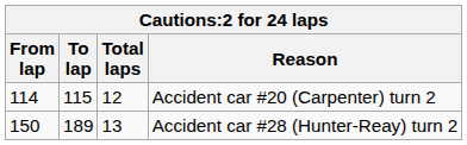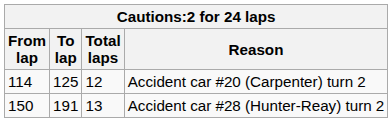 <table class="wikitable" style="font-size: 95%">
 <tr>
 <th colspan=4>Cautions:2 for 24 laps</th>
 </tr>
 <tr>
 <th>From<br>lap</th>
 <th>To<br>lap</th>
 <th>Total<br>laps</th>
 <th>Reason</th>
 </tr>
 <tr>
 <td>114</td>
-<td>115</td>
+<td>125</td>
 <td>12</td>
 <td>Accident car #20 (Carpenter) turn 2</td>
 </tr>
 <tr>
 <td>150</td>
-<td>189</td>
+<td>191</td>
 <td>13</td>
 <td>Accident car #28 (Hunter-Reay) turn 2</td>
 </tr>
 </table>
